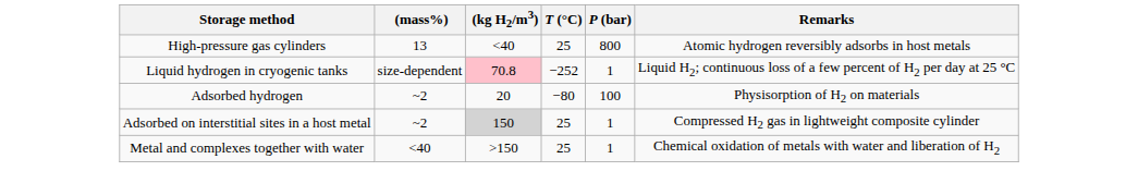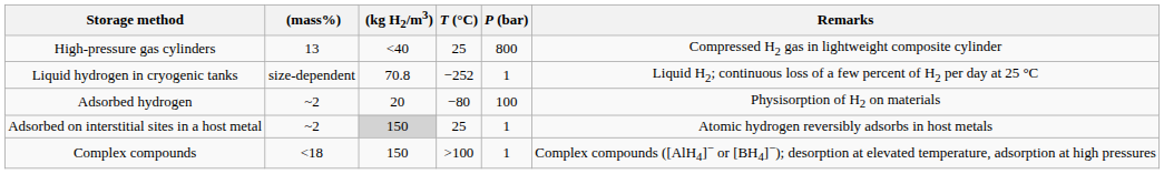 <table class="wikitable" style="text-align:center; margin: 1em auto 1em auto">
 <tr>
 <th>Storage method</th>
 <th> (mass%)</th>
 <th> (kg H<sub>2</sub>/m<sup>3</sup>)</th>
 <th><em>T</em> (°C)</th>
 <th><em>P</em> (bar)</th>
 <th>Remarks</th>
 </tr>
 <tr>
 <td>High-pressure gas cylinders</td>
 <td>13</td>
 <td><40</td>
 <td>25</td>
 <td>800</td>
-<td>Atomic hydrogen reversibly adsorbs in host metals</td>
+<td>Compressed H<sub>2</sub> gas in lightweight composite cylinder</td>
 </tr>
 <tr>
 <td>Liquid hydrogen in cryogenic tanks</td>
 <td>size-dependent</td>
-<td style="background: pink;">70.8</td>
+<td>70.8</td>
 <td>−252</td>
 <td>1</td>
 <td>Liquid H<sub>2</sub>; continuous loss of a few percent of H<sub>2</sub> per day at 25 °C</td>
 </tr>
 <tr>
 <td>Adsorbed hydrogen</td>
 <td>~2</td>
 <td>20</td>
 <td>−80</td>
 <td>100</td>
 <td>Physisorption of H<sub>2</sub> on materials</td>
 </tr>
 <tr>
 <td>Adsorbed on interstitial sites in a host metal</td>
 <td>~2</td>
 <td style="background: lightgrey;">150</td>
 <td>25</td>
 <td>1</td>
-<td>Compressed H<sub>2</sub> gas in lightweight composite cylinder</td>
+<td>Atomic hydrogen reversibly adsorbs in host metals</td>
 </tr>
 <tr>
-<td>Metal and complexes together with water</td>
-<td><40</td>
-<td>>150</td>
-<td>25</td>
+<td>Complex compounds</td>
+<td><18</td>
+<td>150</td>
+<td>>100</td>
 <td>1</td>
-<td>Chemical oxidation of metals with water and liberation of H<sub>2</sub></td>
+<td>Complex compounds ([AlH<sub>4</sub>]<sup>−</sup> or [BH<sub>4</sub>]<sup>−</sup>); desorption at elevated temperature, adsorption at high pressures</td>
 </tr>
 </table>
